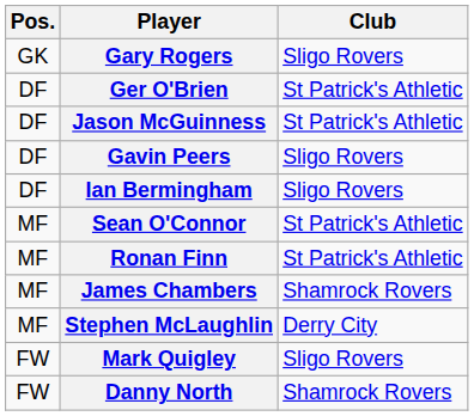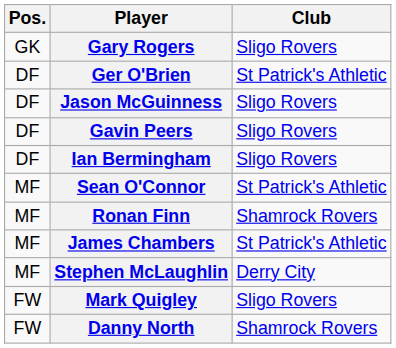 <table class="wikitable plainrowheaders" style="text-align: left">
 <tr>
 <th scope=col>Pos.</th>
 <th scope=col>Player</th>
 <th scope=col>Club</th>
 </tr>
 <tr>
 <td style=text-align:center>GK</td>
 <th scope=row><a href='#'>Gary Rogers</a> </th>
 <td><a href='#'>Sligo Rovers</a></td>
 </tr>
 <tr>
 <td style=text-align:center>DF</td>
 <th scope=row><a href='#'>Ger O'Brien</a> </th>
 <td><a href='#'>St Patrick's Athletic</a></td>
 </tr>
 <tr>
 <td style=text-align:center>DF</td>
 <th scope=row><a href='#'>Jason McGuinness</a> </th>
-<td><a href='#'>St Patrick's Athletic</a></td>
+<td><a href='#'>Sligo Rovers</a></td>
 </tr>
 <tr>
 <td style=text-align:center>DF</td>
 <th scope=row><a href='#'>Gavin Peers</a> </th>
 <td><a href='#'>Sligo Rovers</a></td>
 </tr>
 <tr>
 <td style=text-align:center>DF</td>
 <th scope=row><a href='#'>Ian Bermingham</a> </th>
 <td><a href='#'>Sligo Rovers</a></td>
 </tr>
 <tr>
 <td style=text-align:center>MF</td>
 <th scope=row><a href='#'>Sean O'Connor</a> </th>
 <td><a href='#'>St Patrick's Athletic</a></td>
 </tr>
 <tr>
 <td style=text-align:center>MF</td>
 <th scope=row><a href='#'>Ronan Finn</a> </th>
-<td><a href='#'>St Patrick's Athletic</a></td>
+<td><a href='#'>Shamrock Rovers</a></td>
 </tr>
 <tr>
 <td style=text-align:center>MF</td>
 <th scope=row><a href='#'>James Chambers</a> </th>
-<td><a href='#'>Shamrock Rovers</a></td>
+<td><a href='#'>St Patrick's Athletic</a></td>
 </tr>
 <tr>
 <td style=text-align:center>MF</td>
 <th scope=row><a href='#'>Stephen McLaughlin</a> </th>
 <td><a href='#'>Derry City</a></td>
 </tr>
 <tr>
 <td style=text-align:center>FW</td>
 <th scope=row><a href='#'>Mark Quigley</a> </th>
 <td><a href='#'>Sligo Rovers</a></td>
 </tr>
 <tr>
 <td style=text-align:center>FW</td>
 <th scope=row><a href='#'>Danny North</a> </th>
 <td><a href='#'>Shamrock Rovers</a></td>
 </tr>
 </table>
